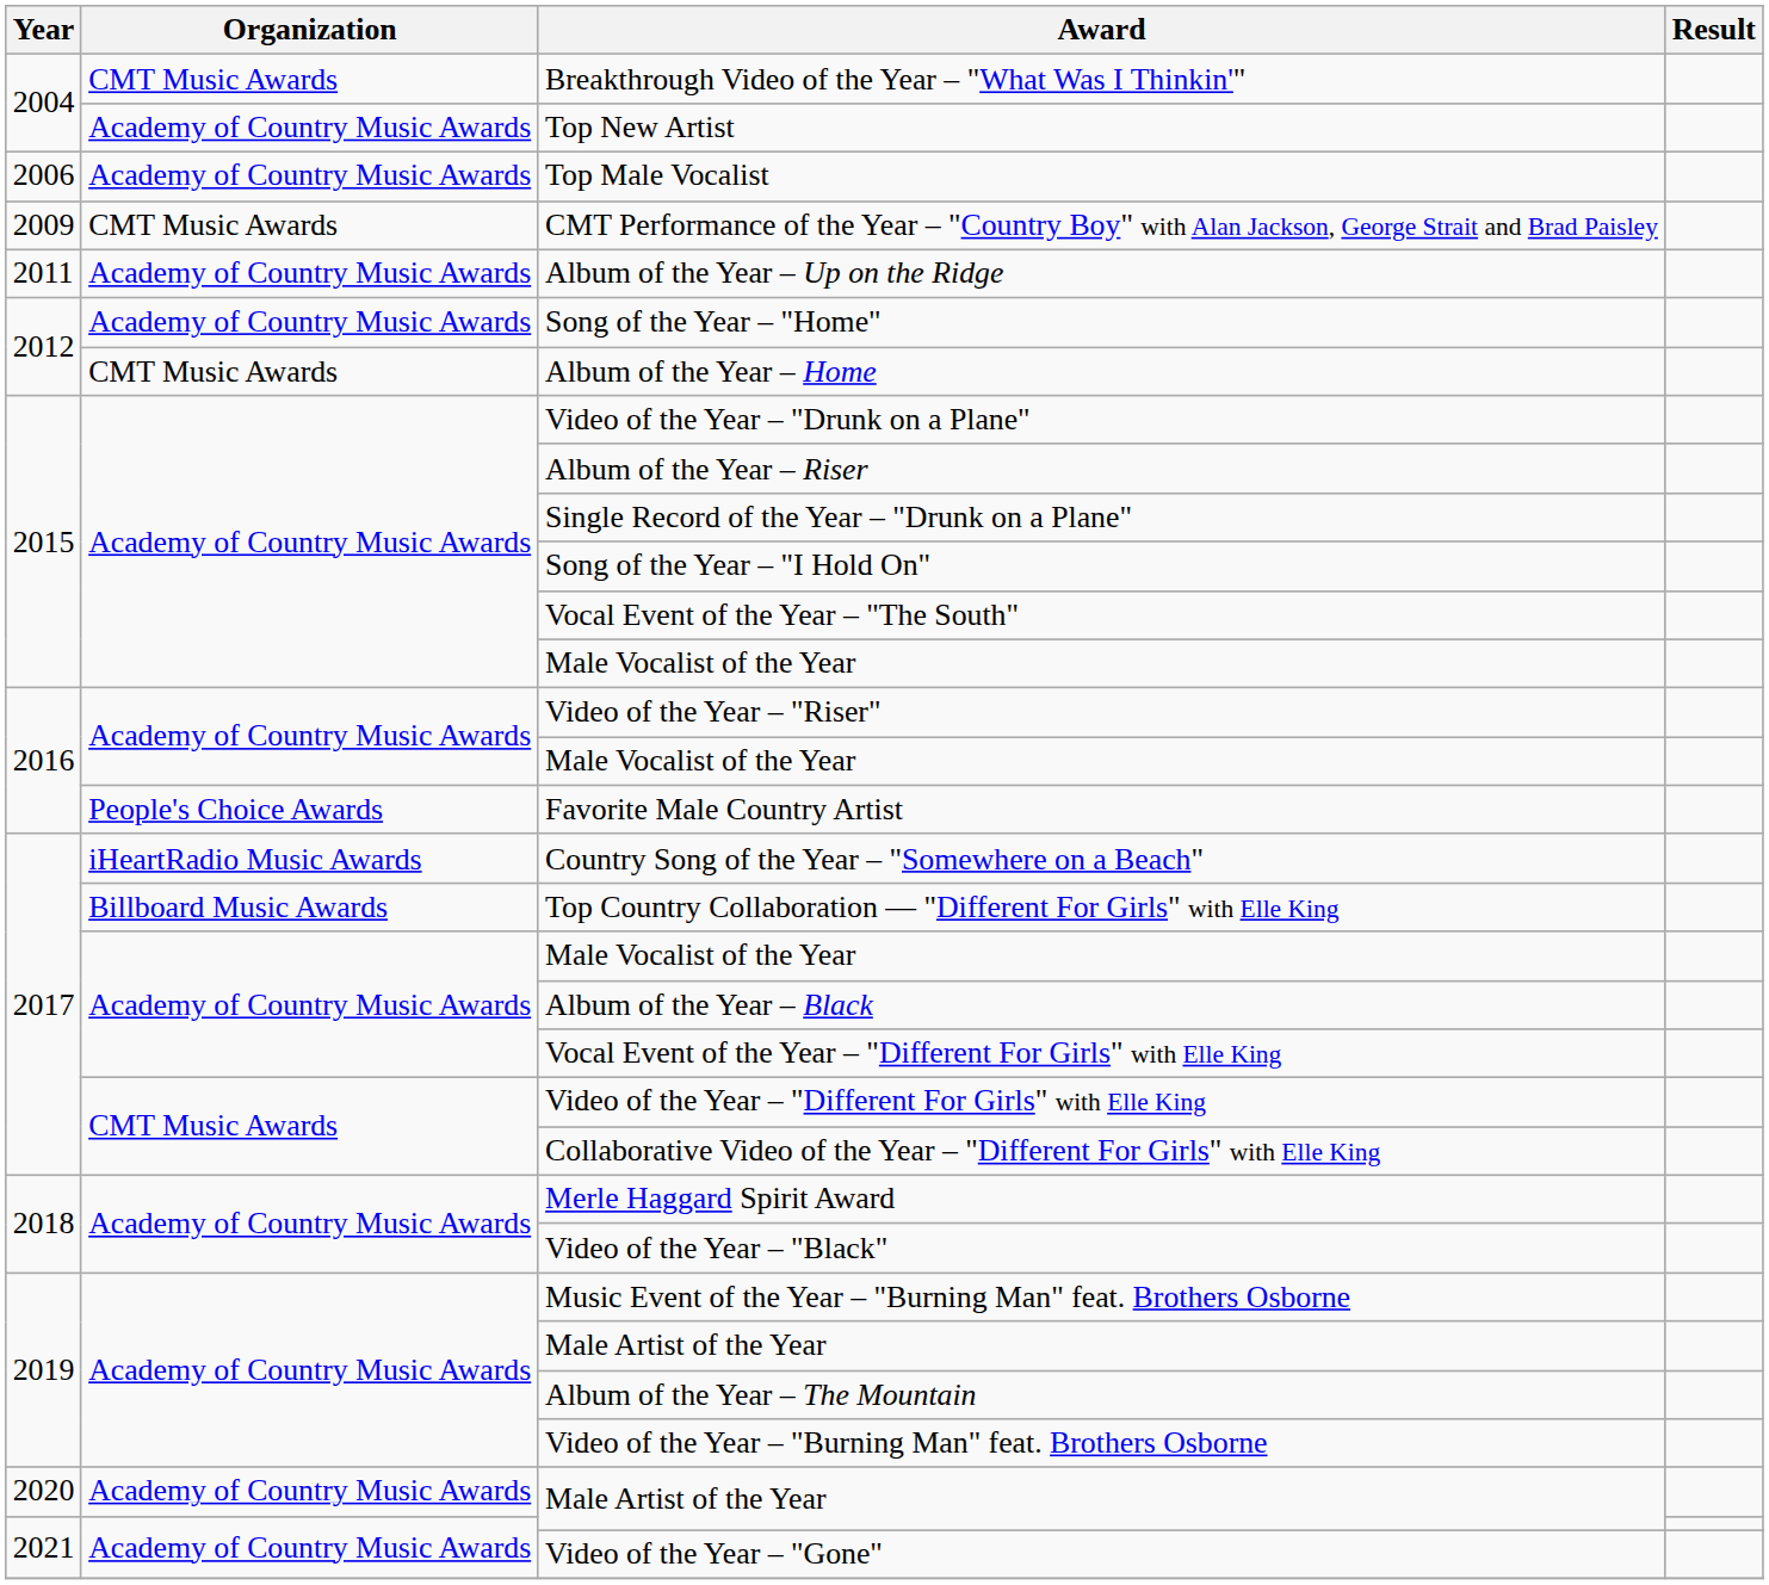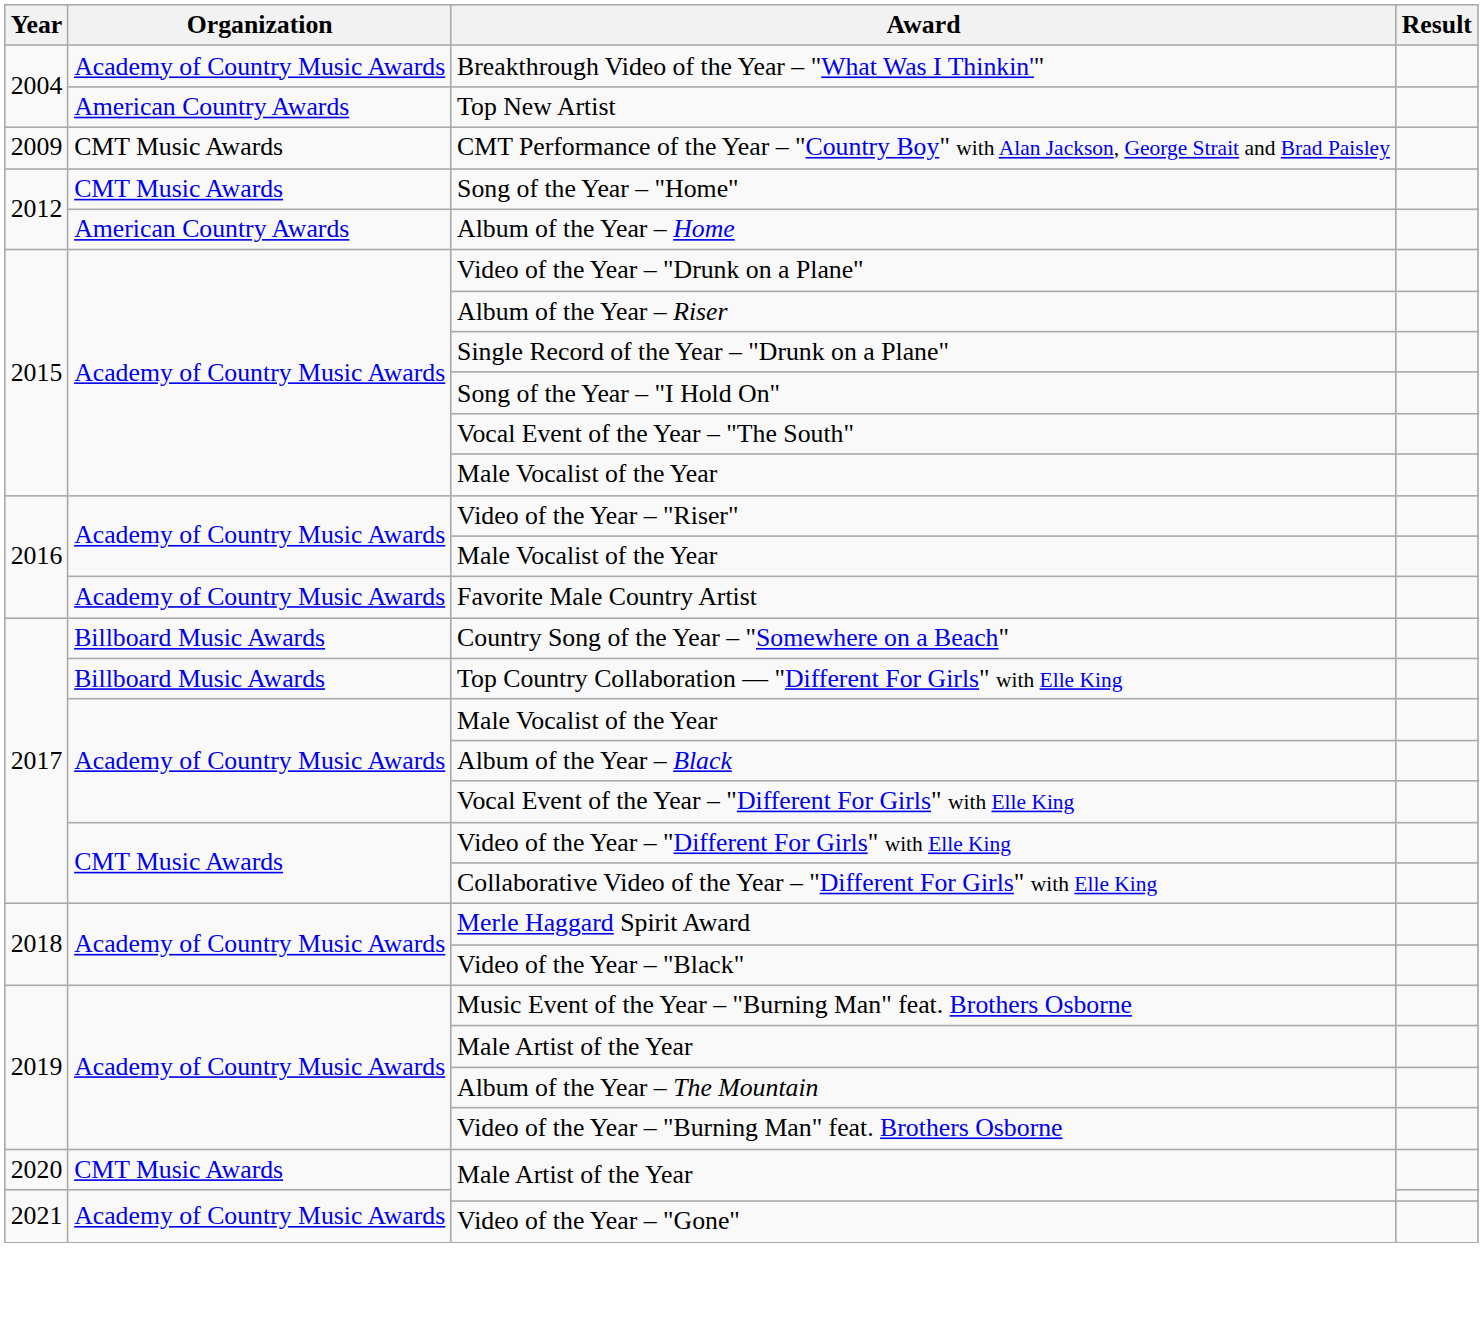 <table class="wikitable">
 <tr>
 <th>Year</th>
 <th>Organization</th>
 <th>Award</th>
 <th>Result</th>
 </tr>
 <tr>
 <td rowspan="2">2004</td>
-<td><a href='#'>CMT Music Awards</a></td>
+<td><a href='#'>Academy of Country Music Awards</a></td>
 <td>Breakthrough Video of the Year – "<a href='#'>What Was I Thinkin'</a>"</td>
 <td></td>
 </tr>
 <tr>
-<td><a href='#'>Academy of Country Music Awards</a></td>
+<td><a href='#'>American Country Awards</a></td>
 <td>Top New Artist</td>
-<td></td>
-</tr>
-<tr>
-<td>2006</td>
-<td><a href='#'>Academy of Country Music Awards</a></td>
-<td>Top Male Vocalist</td>
 <td></td>
 </tr>
 <tr>
 <td>2009</td>
 <td>CMT Music Awards</td>
 <td>CMT Performance of the Year – "<a href='#'>Country Boy</a>" <small>with <a href='#'>Alan Jackson</a>, <a href='#'>George Strait</a> and <a href='#'>Brad Paisley</a></small></td>
 <td></td>
 </tr>
 <tr>
-<td>2011</td>
-<td><a href='#'>Academy of Country Music Awards</a></td>
-<td>Album of the Year – <em>Up on the Ridge</em></td>
-<td></td>
-</tr>
-<tr>
 <td rowspan="2">2012</td>
-<td><a href='#'>Academy of Country Music Awards</a></td>
+<td><a href='#'>CMT Music Awards</a></td>
 <td>Song of the Year – "Home"</td>
 <td></td>
 </tr>
 <tr>
-<td>CMT Music Awards</td>
+<td><a href='#'>American Country Awards</a></td>
 <td>Album of the Year – <em><a href='#'>Home</a></em></td>
 <td></td>
 </tr>
 <tr>
 <td rowspan="6">2015</td>
 <td rowspan="6"><a href='#'>Academy of Country Music Awards</a></td>
 <td>Video of the Year – "Drunk on a Plane"</td>
 <td></td>
 </tr>
 <tr>
 <td>Album of the Year – <em>Riser</em></td>
 <td></td>
 </tr>
 <tr>
 <td>Single Record of the Year – "Drunk on a Plane"</td>
 <td></td>
 </tr>
 <tr>
 <td>Song of the Year – "I Hold On"</td>
 <td></td>
 </tr>
 <tr>
 <td>Vocal Event of the Year – "The South"</td>
 <td></td>
 </tr>
 <tr>
 <td>Male Vocalist of the Year</td>
 <td></td>
 </tr>
 <tr>
 <td rowspan="3">2016</td>
 <td rowspan="2"><a href='#'>Academy of Country Music Awards</a></td>
 <td>Video of the Year – "Riser"</td>
 <td></td>
 </tr>
 <tr>
 <td>Male Vocalist of the Year</td>
 <td></td>
 </tr>
 <tr>
-<td><a href='#'>People's Choice Awards</a></td>
+<td><a href='#'>Academy of Country Music Awards</a></td>
 <td>Favorite Male Country Artist</td>
 <td></td>
 </tr>
 <tr>
 <td rowspan=7>2017</td>
-<td><a href='#'>iHeartRadio Music Awards</a></td>
+<td><a href='#'>Billboard Music Awards</a></td>
 <td>Country Song of the Year – "<a href='#'>Somewhere on a Beach</a>"</td>
 <td></td>
 </tr>
 <tr>
 <td><a href='#'>Billboard Music Awards</a></td>
 <td>Top Country Collaboration — "<a href='#'>Different For Girls</a>" <small>with <a href='#'>Elle King</a></small></td>
 <td></td>
 </tr>
 <tr>
 <td rowspan=3><a href='#'>Academy of Country Music Awards</a></td>
 <td>Male Vocalist of the Year</td>
 <td></td>
 </tr>
 <tr>
 <td>Album of the Year – <em><a href='#'>Black</a></em></td>
 <td></td>
 </tr>
 <tr>
 <td>Vocal Event of the Year – "<a href='#'>Different For Girls</a>" <small>with <a href='#'>Elle King</a></small></td>
 <td></td>
 </tr>
 <tr>
 <td rowspan=2><a href='#'>CMT Music Awards</a></td>
 <td>Video of the Year – "<a href='#'>Different For Girls</a>" <small>with <a href='#'>Elle King</a></small></td>
 <td></td>
 </tr>
 <tr>
 <td>Collaborative Video of the Year – "<a href='#'>Different For Girls</a>" <small>with <a href='#'>Elle King</a></small></td>
 <td></td>
 </tr>
 <tr>
 <td rowspan="2">2018</td>
 <td rowspan="2"><a href='#'>Academy of Country Music Awards</a></td>
 <td><a href='#'>Merle Haggard</a> Spirit Award</td>
 <td></td>
 </tr>
 <tr>
 <td>Video of the Year – "Black"</td>
 <td></td>
 </tr>
 <tr>
 <td rowspan="4">2019</td>
 <td rowspan="4"><a href='#'>Academy of Country Music Awards</a></td>
 <td>Music Event of the Year – "Burning Man" feat. <a href='#'>Brothers Osborne</a></td>
 <td></td>
 </tr>
 <tr>
 <td>Male Artist of the Year</td>
 <td></td>
 </tr>
 <tr>
 <td>Album of the Year – <em>The Mountain</em></td>
 <td></td>
 </tr>
 <tr>
 <td>Video of the Year – "Burning Man" feat. <a href='#'>Brothers Osborne</a></td>
 <td></td>
 </tr>
 <tr>
 <td>2020</td>
-<td><a href='#'>Academy of Country Music Awards</a></td>
+<td><a href='#'>CMT Music Awards</a></td>
 <td rowspan="2">Male Artist of the Year</td>
 <td></td>
 </tr>
 <tr>
 <td rowspan="2">2021</td>
 <td rowspan="2"><a href='#'>Academy of Country Music Awards</a></td>
 <td></td>
 </tr>
 <tr>
 <td>Video of the Year – "Gone"</td>
 <td></td>
 </tr>
 <tr>
 </tr>
 </table>
